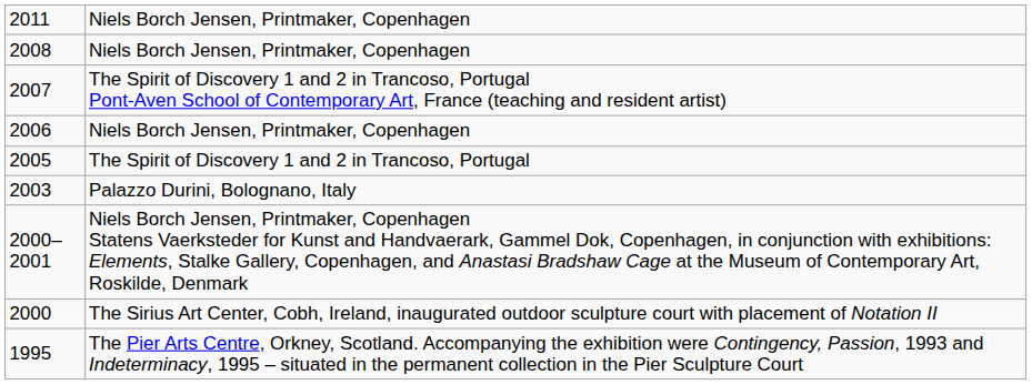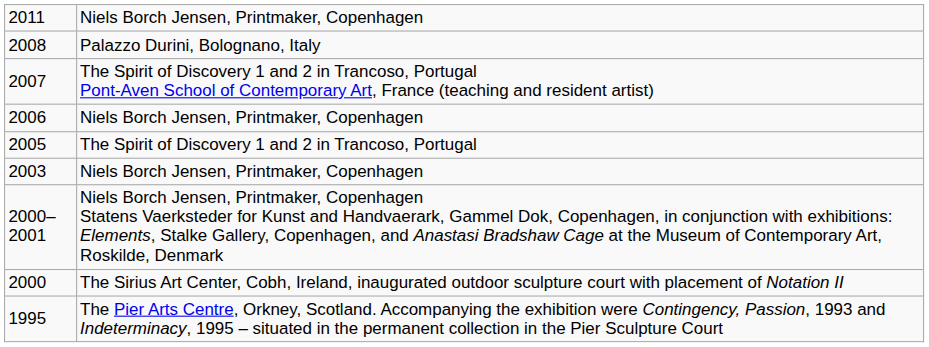 <table class="wikitable">
 <tr>
 <td>2011</td>
 <td>Niels Borch Jensen, Printmaker, Copenhagen</td>
 </tr>
 <tr>
 <td>2008</td>
-<td>Niels Borch Jensen, Printmaker, Copenhagen</td>
+<td>Palazzo Durini, Bolognano, Italy</td>
 </tr>
 <tr>
 <td>2007</td>
 <td>The Spirit of Discovery 1 and 2 in Trancoso, Portugal<br><a href='#'>Pont-Aven School of Contemporary Art</a>, France (teaching and resident artist)</td>
 </tr>
 <tr>
 <td>2006</td>
 <td>Niels Borch Jensen, Printmaker, Copenhagen</td>
 </tr>
 <tr>
 <td>2005</td>
 <td>The Spirit of Discovery 1 and 2 in Trancoso, Portugal</td>
 </tr>
 <tr>
 <td>2003</td>
-<td>Palazzo Durini, Bolognano, Italy</td>
+<td>Niels Borch Jensen, Printmaker, Copenhagen</td>
 </tr>
 <tr>
 <td>2000–2001</td>
 <td>Niels Borch Jensen, Printmaker, Copenhagen<br>Statens Vaerksteder for Kunst and Handvaerark, Gammel Dok, Copenhagen, in conjunction with exhibitions: <em>Elements</em>, Stalke Gallery, Copenhagen, and <em>Anastasi Bradshaw Cage</em> at the Museum of Contemporary Art, Roskilde, Denmark</td>
 </tr>
 <tr>
 <td>2000</td>
 <td>The Sirius Art Center, Cobh, Ireland, inaugurated outdoor sculpture court with placement of <em>Notation II</em></td>
 </tr>
 <tr>
 <td>1995</td>
 <td>The <a href='#'>Pier Arts Centre</a>, Orkney, Scotland. Accompanying the exhibition were <em>Contingency, Passion</em>, 1993 and <em>Indeterminacy</em>, 1995 – situated in the permanent collection in the Pier Sculpture Court</td>
 </tr>
 </table>
